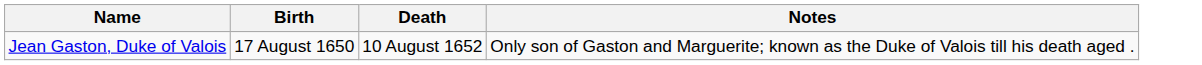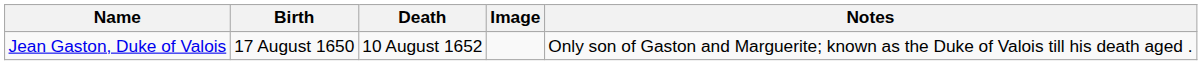 <table class="wikitable">
 <tr>
 <th>Name</th>
 <th>Birth</th>
 <th>Death</th>
+<th>Image</th>
 <th>Notes</th>
 </tr>
 <tr>
 <td><a href='#'>Jean Gaston, Duke of Valois</a></td>
 <td>17 August 1650</td>
 <td>10 August 1652</td>
+<td></td>
 <td>Only son of Gaston and Marguerite; known as the Duke of Valois till his death aged .</td>
 </tr>
 </table>
